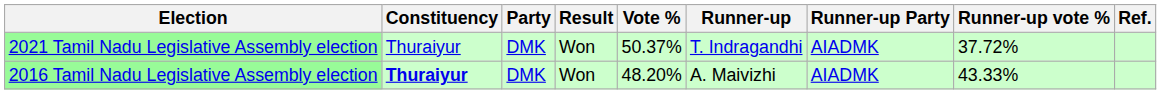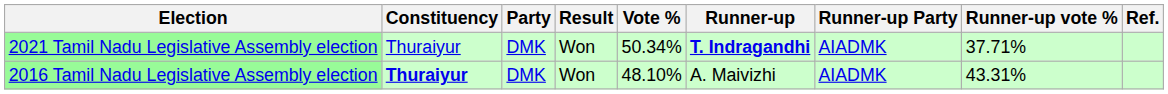 <table class="wikitable">
 <tr>
 <th>Election</th>
 <th>Constituency</th>
 <th>Party</th>
 <th>Result</th>
 <th>Vote %</th>
 <th>Runner-up</th>
 <th>Runner-up Party</th>
 <th>Runner-up vote %</th>
 <th>Ref.</th>
 </tr>
 <tr style="background:#cfc;">
 <td bgcolor=#98FB98><a href='#'>2021 Tamil Nadu Legislative Assembly election</a></td>
 <td><a href='#'>Thuraiyur</a></td>
 <td><a href='#'>DMK</a></td>
 <td>Won</td>
-<td>50.37%</td>
-<td><a href='#'>T. Indragandhi</a></td>
+<td>50.34%</td>
+<td><strong><a href='#'>T. Indragandhi</a></strong></td>
 <td><a href='#'>AIADMK</a></td>
-<td>37.72%</td>
+<td>37.71%</td>
 <td></td>
 </tr>
 <tr style="background:#cfc;">
 <td bgcolor=#98FB98><a href='#'>2016 Tamil Nadu Legislative Assembly election</a></td>
 <td><strong><a href='#'>Thuraiyur</a></strong></td>
 <td><a href='#'>DMK</a></td>
 <td>Won</td>
-<td>48.20%</td>
+<td>48.10%</td>
 <td>A. Maivizhi</td>
 <td><a href='#'>AIADMK</a></td>
-<td>43.33%</td>
+<td>43.31%</td>
 <td></td>
 </tr>
 </table>
